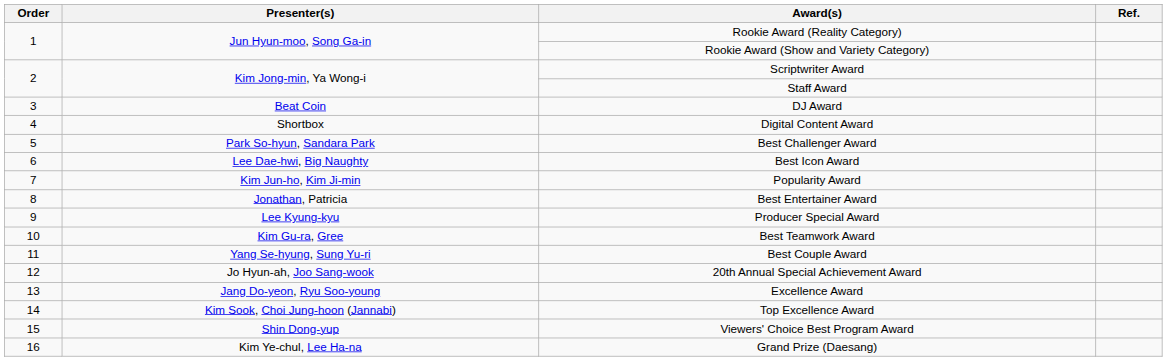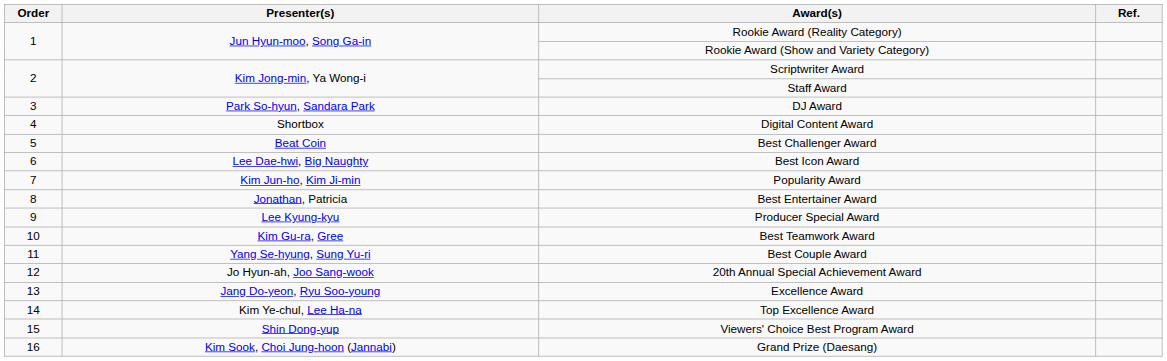 <table class="wikitable" style="text-align:center; width:80%;">
 <tr>
 <th scope="col" width="5%">Order</th>
 <th scope="col">Presenter(s)</th>
 <th scope="col">Award(s)</th>
 <th>Ref.</th>
 </tr>
 <tr>
 <td rowspan="2">1</td>
 <td rowspan="2"><a href='#'>Jun Hyun-moo</a>, <a href='#'>Song Ga-in</a></td>
 <td>Rookie Award (Reality Category)</td>
 <td></td>
 </tr>
 <tr>
 <td>Rookie Award (Show and Variety Category)</td>
 <td></td>
 </tr>
 <tr>
 <td rowspan="2">2</td>
 <td rowspan="2"><a href='#'>Kim Jong-min</a>, Ya Wong-i</td>
 <td>Scriptwriter Award</td>
 <td></td>
 </tr>
 <tr>
 <td>Staff Award</td>
 <td></td>
 </tr>
 <tr>
 <td>3</td>
-<td><a href='#'>Beat Coin</a><br></td>
+<td><a href='#'>Park So-hyun</a>, <a href='#'>Sandara Park</a></td>
 <td>DJ Award</td>
 <td></td>
 </tr>
 <tr>
 <td>4</td>
 <td>Shortbox<br></td>
 <td>Digital Content Award</td>
 <td></td>
 </tr>
 <tr>
 <td>5</td>
-<td><a href='#'>Park So-hyun</a>, <a href='#'>Sandara Park</a></td>
+<td><a href='#'>Beat Coin</a><br></td>
 <td>Best Challenger Award</td>
 <td></td>
 </tr>
 <tr>
 <td>6</td>
 <td><a href='#'>Lee Dae-hwi</a>, <a href='#'>Big Naughty</a></td>
 <td>Best Icon Award</td>
 <td></td>
 </tr>
 <tr>
 <td>7</td>
 <td><a href='#'>Kim Jun-ho</a>, <a href='#'>Kim Ji-min</a></td>
 <td>Popularity Award</td>
 <td></td>
 </tr>
 <tr>
 <td>8</td>
 <td><a href='#'>Jonathan</a>, Patricia</td>
 <td>Best Entertainer Award</td>
 <td></td>
 </tr>
 <tr>
 <td>9</td>
 <td><a href='#'>Lee Kyung-kyu</a></td>
 <td>Producer Special Award</td>
 <td></td>
 </tr>
 <tr>
 <td>10</td>
 <td><a href='#'>Kim Gu-ra</a>, <a href='#'>Gree</a></td>
 <td>Best Teamwork Award</td>
 <td></td>
 </tr>
 <tr>
 <td>11</td>
 <td><a href='#'>Yang Se-hyung</a>, <a href='#'>Sung Yu-ri</a></td>
 <td>Best Couple Award</td>
 <td></td>
 </tr>
 <tr>
 <td>12</td>
 <td>Jo Hyun-ah, <a href='#'>Joo Sang-wook</a></td>
 <td>20th Annual Special Achievement Award</td>
 <td></td>
 </tr>
 <tr>
 <td>13</td>
 <td><a href='#'>Jang Do-yeon</a>, <a href='#'>Ryu Soo-young</a></td>
 <td>Excellence Award</td>
 <td></td>
 </tr>
 <tr>
 <td>14</td>
-<td><a href='#'>Kim Sook</a>, <a href='#'>Choi Jung-hoon</a> (<a href='#'>Jannabi</a>)</td>
+<td>Kim Ye-chul, <a href='#'>Lee Ha-na</a></td>
 <td>Top Excellence Award</td>
 <td></td>
 </tr>
 <tr>
 <td>15</td>
 <td><a href='#'>Shin Dong-yup</a></td>
 <td>Viewers' Choice Best Program Award</td>
 <td></td>
 </tr>
 <tr>
 <td>16</td>
-<td>Kim Ye-chul, <a href='#'>Lee Ha-na</a></td>
+<td><a href='#'>Kim Sook</a>, <a href='#'>Choi Jung-hoon</a> (<a href='#'>Jannabi</a>)</td>
 <td>Grand Prize (Daesang)</td>
 <td></td>
 </tr>
 </table>
